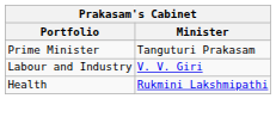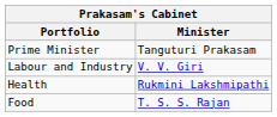 <table class="wikitable sortable" border="1" style="margin:1em auto; margin:auto;">
 <tr>
 <th colspan="2">Prakasam's Cabinet</th>
 </tr>
 <tr>
 <th>Portfolio</th>
 <th>Minister</th>
 </tr>
 <tr>
 <td>Prime Minister</td>
 <td>Tanguturi Prakasam</td>
 </tr>
 <tr>
 <td>Labour and Industry</td>
 <td><a href='#'>V. V. Giri</a></td>
 </tr>
 <tr>
 <td>Health</td>
 <td><a href='#'>Rukmini Lakshmipathi</a></td>
 </tr>
+<tr>
+<td>Food</td>
+<td><a href='#'>T. S. S. Rajan</a></td>
+</tr>
 </table>
